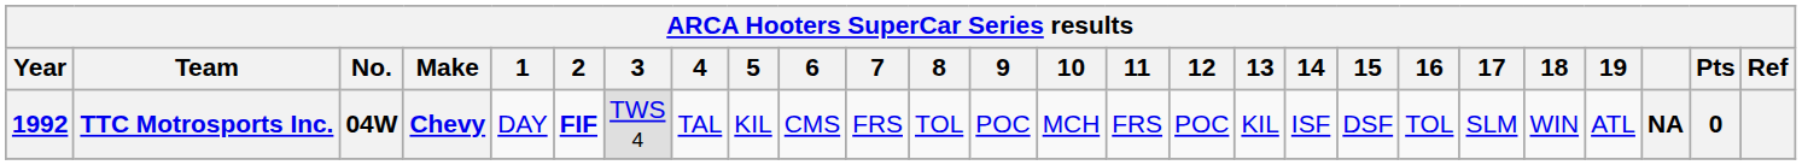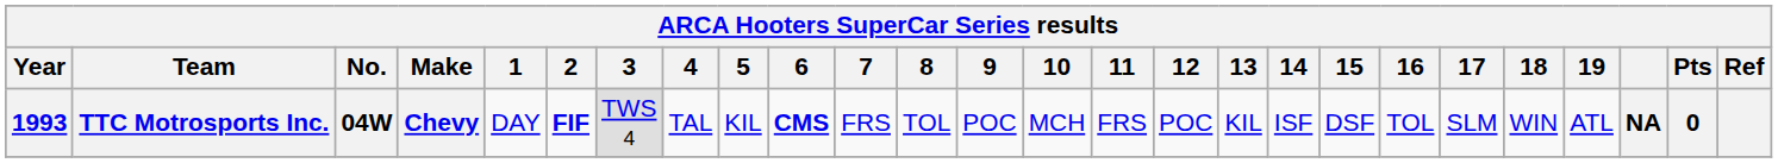 <table class="wikitable" style="text-align:center; font-size:75%">
 <tr>
 <th colspan=45><a href='#'>ARCA Hooters SuperCar Series</a> results</th>
 </tr>
 <tr>
 <th>Year</th>
 <th>Team</th>
 <th>No.</th>
 <th>Make</th>
 <th>1</th>
 <th>2</th>
 <th>3</th>
 <th>4</th>
 <th>5</th>
 <th>6</th>
 <th>7</th>
 <th>8</th>
 <th>9</th>
 <th>10</th>
 <th>11</th>
 <th>12</th>
 <th>13</th>
 <th>14</th>
 <th>15</th>
 <th>16</th>
 <th>17</th>
 <th>18</th>
 <th>19</th>
 <th></th>
 <th>Pts</th>
 <th>Ref</th>
 </tr>
 <tr>
-<th><a href='#'>1992</a></th>
+<th><a href='#'>1993</a></th>
 <th><a href='#'>TTC Motrosports Inc.</a></th>
 <th>04W</th>
 <th><a href='#'>Chevy</a></th>
 <td><a href='#'>DAY</a></td>
 <td><strong><a href='#'>FIF</a></strong></td>
 <td style="background:#DFDFDF;"><a href='#'>TWS</a><br><small>4</small></td>
 <td><a href='#'>TAL</a></td>
 <td><a href='#'>KIL</a></td>
-<td><a href='#'>CMS</a></td>
+<td><strong><a href='#'>CMS</a></strong></td>
 <td><a href='#'>FRS</a></td>
 <td><a href='#'>TOL</a></td>
 <td><a href='#'>POC</a></td>
 <td><a href='#'>MCH</a></td>
 <td><a href='#'>FRS</a></td>
 <td><a href='#'>POC</a></td>
 <td><a href='#'>KIL</a></td>
 <td><a href='#'>ISF</a></td>
 <td><a href='#'>DSF</a></td>
 <td><a href='#'>TOL</a></td>
 <td><a href='#'>SLM</a></td>
 <td><a href='#'>WIN</a></td>
 <td><a href='#'>ATL</a></td>
 <th>NA</th>
 <th>0</th>
 <th></th>
 </tr>
 </table>
